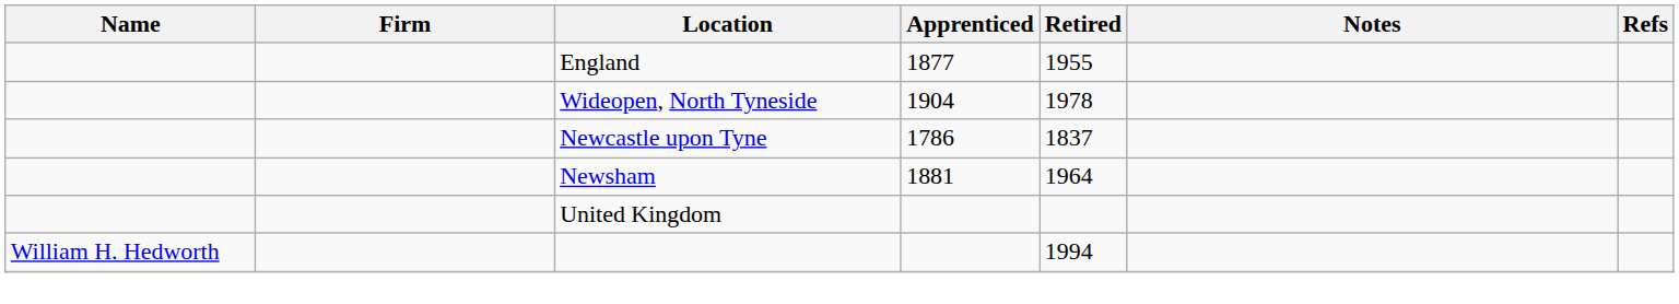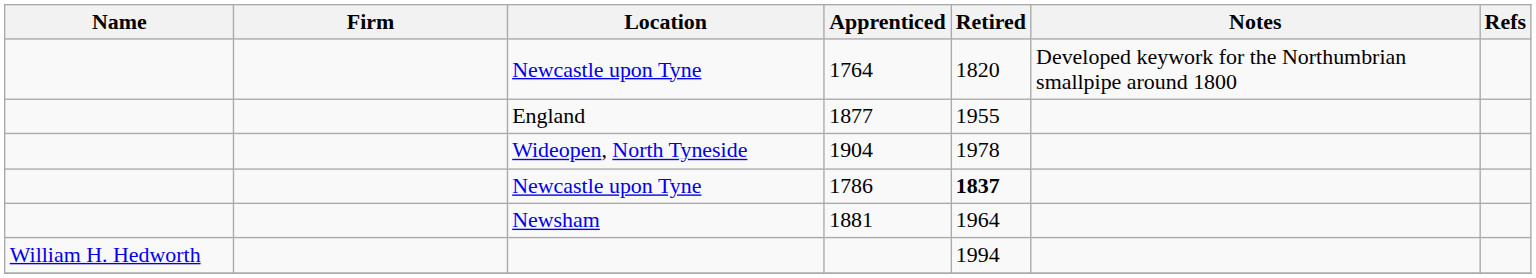 <table class="sortable wikitable sort-under">
 <tr>
 <th style="width:10em;">Name</th>
 <th style="width:12em;">Firm</th>
 <th style="width:14em;">Location</th>
 <th style="width:1.5em;">Apprenticed</th>
 <th style="width:1.5em;">Retired</th>
 <th style="width:20em;" class=unsortable>Notes</th>
 <th style="width: 1em;" class=unsortable>Refs</th>
+</tr>
+<tr>
+<td></td>
+<td></td>
+<td><a href='#'>Newcastle upon Tyne</a></td>
+<td>1764</td>
+<td>1820</td>
+<td>Developed keywork for the Northumbrian smallpipe around 1800</td>
+<td></td>
 </tr>
 <tr>
 <td></td>
 <td></td>
 <td>England</td>
 <td>1877</td>
 <td>1955</td>
 <td></td>
 <td></td>
 </tr>
 <tr>
 <td></td>
 <td></td>
 <td><a href='#'>Wideopen</a>, <a href='#'>North Tyneside</a></td>
 <td>1904</td>
 <td>1978</td>
 <td></td>
 <td></td>
 </tr>
 <tr>
 <td></td>
 <td></td>
 <td><a href='#'>Newcastle upon Tyne</a></td>
 <td>1786</td>
-<td>1837</td>
+<td><strong>1837</strong></td>
 <td></td>
 <td></td>
 </tr>
 <tr>
 <td></td>
 <td></td>
 <td><a href='#'>Newsham</a></td>
 <td>1881</td>
 <td>1964</td>
-<td></td>
-<td></td>
-</tr>
-<tr>
-<td></td>
-<td></td>
-<td>United Kingdom</td>
-<td></td>
-<td></td>
 <td></td>
 <td></td>
 </tr>
 <tr>
 <td><a href='#'>William H. Hedworth</a></td>
 <td></td>
 <td></td>
 <td></td>
 <td>1994</td>
 <td></td>
 <td></td>
 </tr>
 <tr>
 </tr>
 </table>
